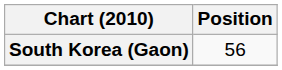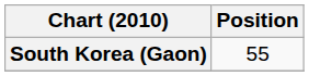 <table class="wikitable plainrowheaders" style="text-align:center">
 <tr>
 <th scope="col">Chart (2010)</th>
 <th scope="col">Position</th>
 </tr>
 <tr>
 <th scope="row">South Korea (Gaon)</th>
-<td>56</td>
+<td>55</td>
 </tr>
 <tr>
 </tr>
 </table>
